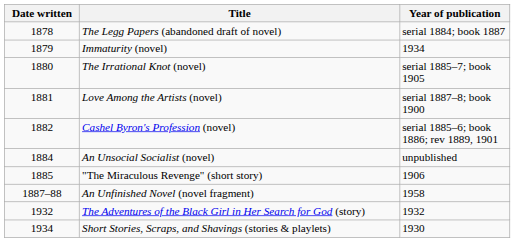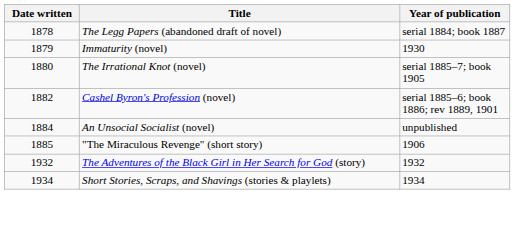 <table class="sortable wikitable">
 <tr>
 <th width="100">Date written</th>
 <th width="450">Title</th>
 <th width="150">Year of publication</th>
 </tr>
 <tr valign="top">
 <td align= "center">1878</td>
 <td><em>The Legg Papers</em> (abandoned draft of novel)</td>
 <td>serial 1884; book 1887</td>
 </tr>
 <tr valign="top">
 <td align= "center">1879</td>
 <td><em>Immaturity</em> (novel)</td>
-<td>1934</td>
+<td>1930</td>
 </tr>
 <tr valign="top">
 <td align= "center">1880</td>
 <td><em>The Irrational Knot</em> (novel)</td>
 <td>serial 1885–7; book 1905</td>
-</tr>
-<tr valign="top">
-<td align= "center">1881</td>
-<td><em>Love Among the Artists</em> (novel)</td>
-<td>serial 1887–8; book 1900</td>
 </tr>
 <tr valign="top">
 <td align= "center">1882</td>
 <td><em><a href='#'>Cashel Byron's Profession</a></em> (novel)</td>
 <td>serial 1885–6; book 1886; rev 1889, 1901</td>
 </tr>
 <tr valign="top">
 <td align= "center">1884</td>
 <td><em>An Unsocial Socialist</em> (novel)</td>
 <td>unpublished</td>
 </tr>
 <tr valign="top">
 <td align= "center">1885</td>
 <td>"The Miraculous Revenge" (short story)</td>
 <td>1906</td>
 </tr>
 <tr valign="top">
-<td align= "center">1887–88</td>
-<td><em>An Unfinished Novel</em> (novel fragment)</td>
-<td>1958</td>
-</tr>
-<tr valign="top">
 <td align= "center">1932</td>
 <td><em><a href='#'>The Adventures of the Black Girl in Her Search for God</a></em> (story)</td>
 <td>1932</td>
 </tr>
 <tr valign="top">
 <td align= "center">1934</td>
 <td><em>Short Stories, Scraps, and Shavings</em> (stories & playlets)</td>
-<td>1930</td>
+<td>1934</td>
 </tr>
 </table>
